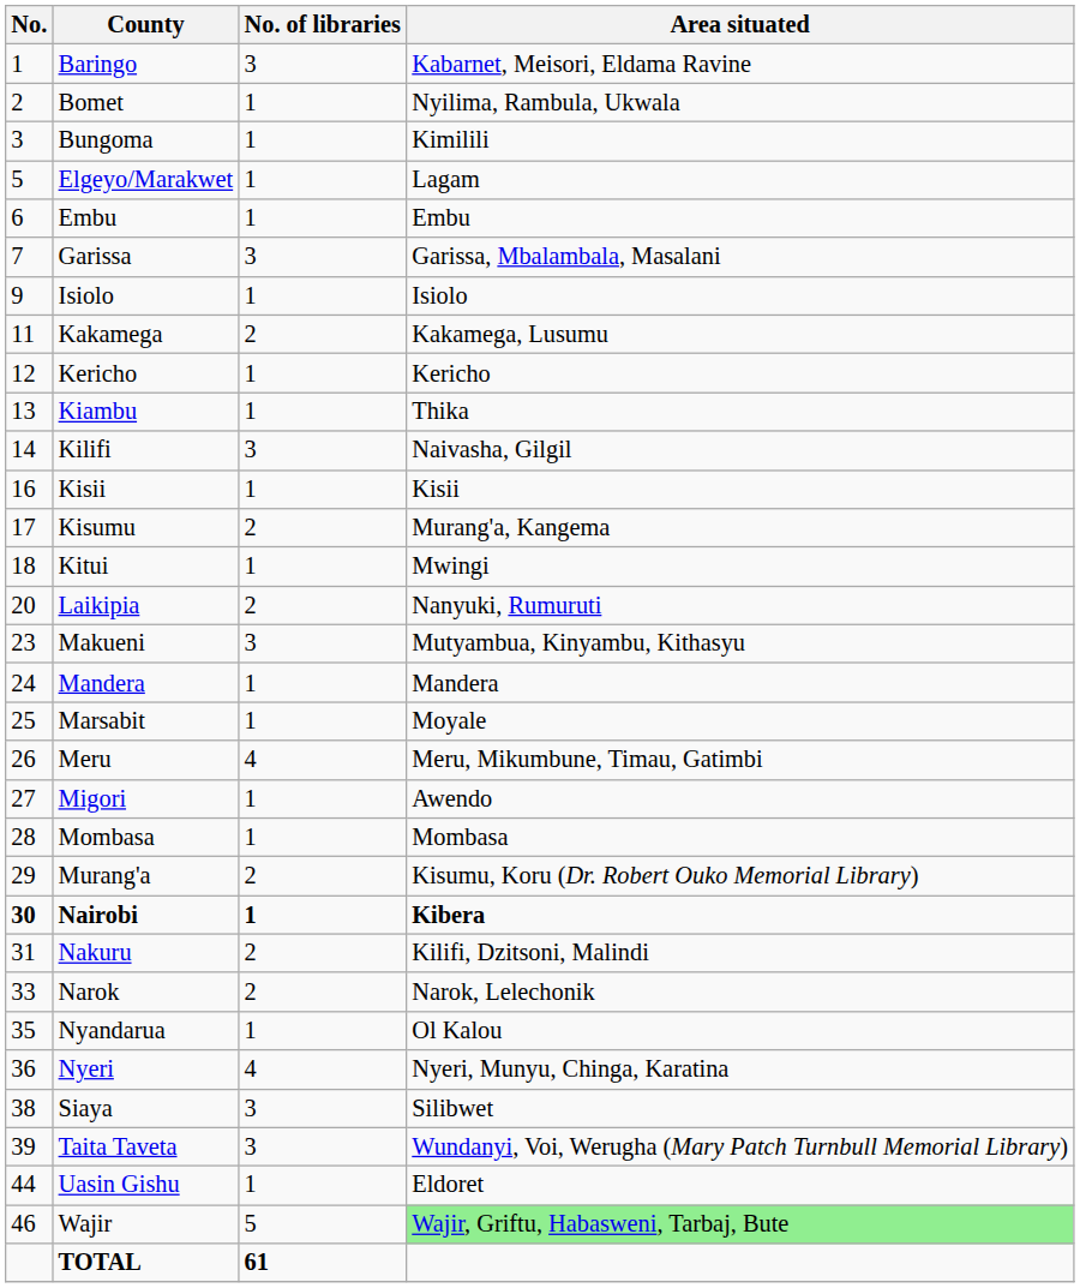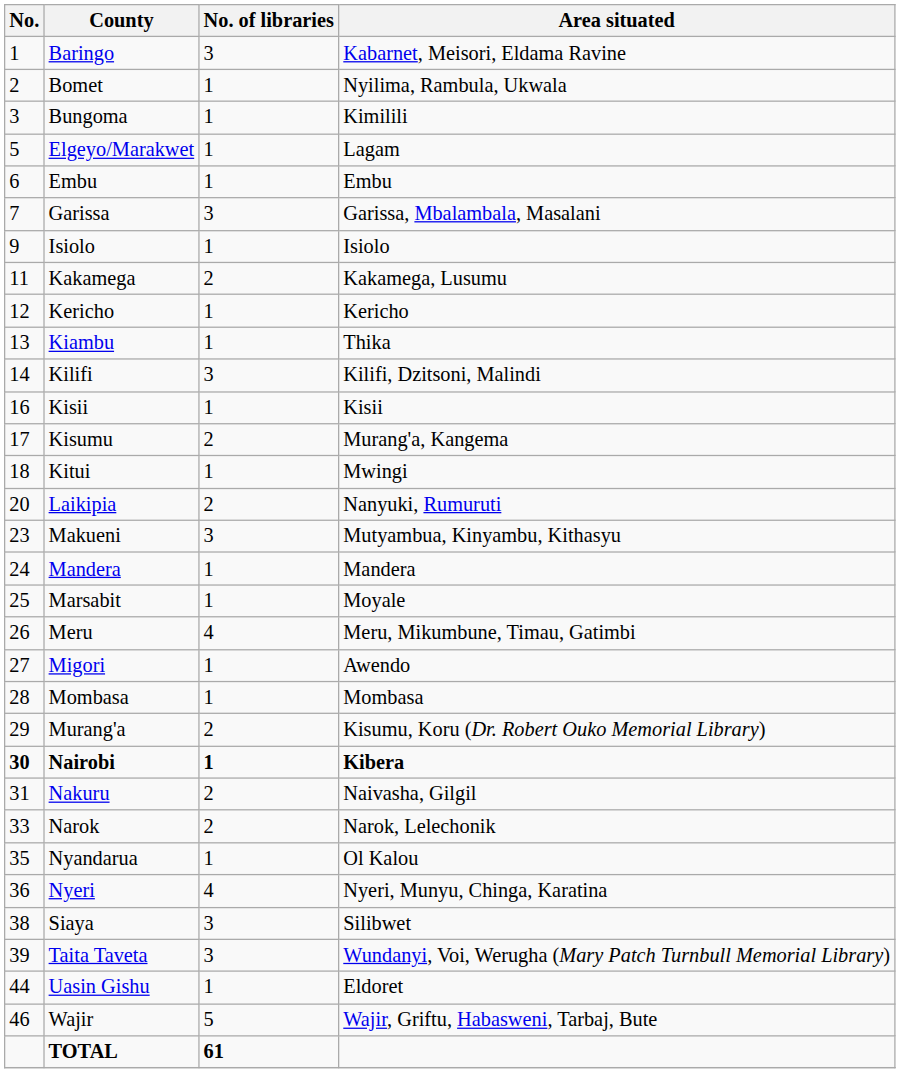 <table class="wikitable">
 <tr>
 <th>No.</th>
 <th>County</th>
 <th>No. of libraries</th>
 <th>Area situated</th>
 </tr>
 <tr>
 <td>1</td>
 <td><a href='#'>Baringo</a></td>
 <td>3</td>
 <td><a href='#'>Kabarnet</a>, Meisori, Eldama Ravine</td>
 </tr>
 <tr>
 <td>2</td>
 <td>Bomet</td>
 <td>1</td>
 <td>Nyilima, Rambula, Ukwala</td>
 </tr>
 <tr>
 <td>3</td>
 <td>Bungoma</td>
 <td>1</td>
 <td>Kimilili</td>
 </tr>
 <tr>
 <td>5</td>
 <td><a href='#'>Elgeyo/Marakwet</a></td>
 <td>1</td>
 <td>Lagam</td>
 </tr>
 <tr>
 <td>6</td>
 <td>Embu</td>
 <td>1</td>
 <td>Embu</td>
 </tr>
 <tr>
 <td>7</td>
 <td>Garissa</td>
 <td>3</td>
 <td>Garissa, <a href='#'>Mbalambala</a>, Masalani</td>
 </tr>
 <tr>
 <td>9</td>
 <td>Isiolo</td>
 <td>1</td>
 <td>Isiolo</td>
 </tr>
 <tr>
 <td>11</td>
 <td>Kakamega</td>
 <td>2</td>
 <td>Kakamega, Lusumu</td>
 </tr>
 <tr>
 <td>12</td>
 <td>Kericho</td>
 <td>1</td>
 <td>Kericho</td>
 </tr>
 <tr>
 <td>13</td>
 <td><a href='#'>Kiambu</a></td>
 <td>1</td>
 <td>Thika</td>
 </tr>
 <tr>
 <td>14</td>
 <td>Kilifi</td>
 <td>3</td>
-<td>Naivasha, Gilgil</td>
+<td>Kilifi, Dzitsoni, Malindi</td>
 </tr>
 <tr>
 <td>16</td>
 <td>Kisii</td>
 <td>1</td>
 <td>Kisii</td>
 </tr>
 <tr>
 <td>17</td>
 <td>Kisumu</td>
 <td>2</td>
 <td>Murang'a, Kangema</td>
 </tr>
 <tr>
 <td>18</td>
 <td>Kitui</td>
 <td>1</td>
 <td>Mwingi</td>
 </tr>
 <tr>
 <td>20</td>
 <td><a href='#'>Laikipia</a></td>
 <td>2</td>
 <td>Nanyuki, <a href='#'>Rumuruti</a></td>
 </tr>
 <tr>
 <td>23</td>
 <td>Makueni</td>
 <td>3</td>
 <td>Mutyambua, Kinyambu, Kithasyu</td>
 </tr>
 <tr>
 <td>24</td>
 <td><a href='#'>Mandera</a></td>
 <td>1</td>
 <td>Mandera</td>
 </tr>
 <tr>
 <td>25</td>
 <td>Marsabit</td>
 <td>1</td>
 <td>Moyale</td>
 </tr>
 <tr>
 <td>26</td>
 <td>Meru</td>
 <td>4</td>
 <td>Meru, Mikumbune, Timau, Gatimbi</td>
 </tr>
 <tr>
 <td>27</td>
 <td><a href='#'>Migori</a></td>
 <td>1</td>
 <td>Awendo</td>
 </tr>
 <tr>
 <td>28</td>
 <td>Mombasa</td>
 <td>1</td>
 <td>Mombasa</td>
 </tr>
 <tr>
 <td>29</td>
 <td>Murang'a</td>
 <td>2</td>
 <td>Kisumu, Koru (<em>Dr. Robert Ouko Memorial Library</em>)</td>
 </tr>
 <tr>
 <td><strong>30</strong></td>
 <td><strong>Nairobi</strong></td>
 <td><strong>1</strong></td>
 <td><strong>Kibera</strong></td>
 </tr>
 <tr>
 <td>31</td>
 <td><a href='#'>Nakuru</a></td>
 <td>2</td>
-<td>Kilifi, Dzitsoni, Malindi</td>
+<td>Naivasha, Gilgil</td>
 </tr>
 <tr>
 <td>33</td>
 <td>Narok</td>
 <td>2</td>
 <td>Narok, Lelechonik</td>
 </tr>
 <tr>
 <td>35</td>
 <td>Nyandarua</td>
 <td>1</td>
 <td>Ol Kalou</td>
 </tr>
 <tr>
 <td>36</td>
 <td><a href='#'>Nyeri</a></td>
 <td>4</td>
 <td>Nyeri, Munyu, Chinga, Karatina</td>
 </tr>
 <tr>
 <td>38</td>
 <td>Siaya</td>
 <td>3</td>
 <td>Silibwet</td>
 </tr>
 <tr>
 <td>39</td>
 <td><a href='#'>Taita Taveta</a></td>
 <td>3</td>
 <td><a href='#'>Wundanyi</a>, Voi, Werugha (<em>Mary Patch Turnbull Memorial Library</em>)</td>
 </tr>
 <tr>
 <td>44</td>
 <td><a href='#'>Uasin Gishu</a></td>
 <td>1</td>
 <td>Eldoret</td>
 </tr>
 <tr>
 <td>46</td>
 <td>Wajir</td>
 <td>5</td>
-<td style="background: lightgreen;"><a href='#'>Wajir</a>, Griftu, <a href='#'>Habasweni</a>, Tarbaj, Bute</td>
+<td><a href='#'>Wajir</a>, Griftu, <a href='#'>Habasweni</a>, Tarbaj, Bute</td>
 </tr>
 <tr>
 <td></td>
 <td><strong>TOTAL</strong></td>
 <td><strong>61</strong></td>
 <td></td>
 </tr>
 <tr>
 </tr>
 </table>
